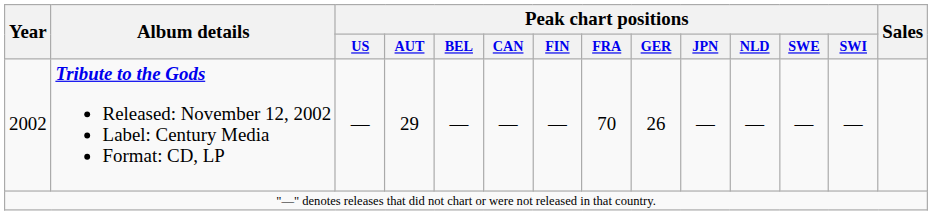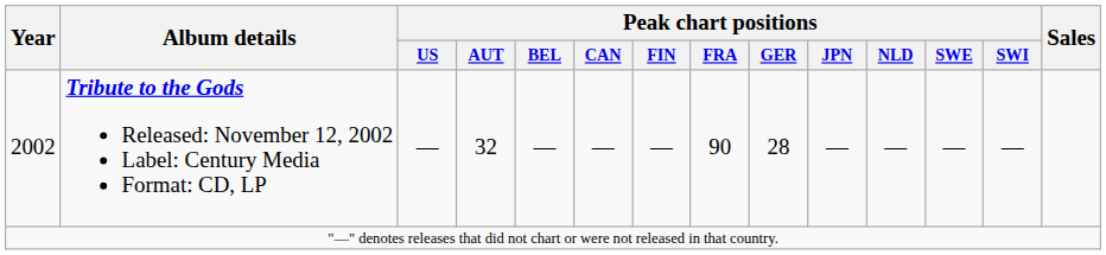 <table class="wikitable" border="1">
 <tr>
 <th rowspan="2">Year</th>
 <th rowspan="2">Album details</th>
 <th colspan="11">Peak chart positions</th>
 <th rowspan="2">Sales</th>
 </tr>
 <tr>
 <th style="width:3em;font-size:75%;"><a href='#'>US</a><br></th>
 <th style="width:3em;font-size:75%;"><a href='#'>AUT</a><br></th>
 <th style="width:3em;font-size:75%;"><a href='#'>BEL</a><br></th>
 <th style="width:3em;font-size:75%;"><a href='#'>CAN</a><br></th>
 <th style="width:3em;font-size:75%;"><a href='#'>FIN</a><br></th>
 <th style="width:3em;font-size:75%;"><a href='#'>FRA</a><br></th>
 <th style="width:3em;font-size:75%;"><a href='#'>GER</a><br></th>
 <th style="width:3em;font-size:75%;"><a href='#'>JPN</a><br></th>
 <th style="width:3em;font-size:75%;"><a href='#'>NLD</a><br></th>
 <th style="width:3em;font-size:75%;"><a href='#'>SWE</a><br></th>
 <th style="width:3em;font-size:75%;"><a href='#'>SWI</a><br></th>
 </tr>
 <tr>
 <td>2002</td>
 <td><strong><em><a href='#'>Tribute to the Gods</a></em></strong><br><ul><li>Released: November 12, 2002</li><li>Label: Century Media</li><li>Format: CD, LP</li></ul></td>
 <td align="center">—</td>
-<td align="center">29</td>
+<td align="center">32</td>
 <td align="center">—</td>
 <td align="center">—</td>
 <td align="center">—</td>
-<td align="center">70</td>
-<td align="center">26</td>
+<td align="center">90</td>
+<td align="center">28</td>
 <td align="center">—</td>
 <td align="center">—</td>
 <td align="center">—</td>
 <td align="center">—</td>
 <td></td>
 </tr>
 <tr>
 <td align="center" colspan="18" style="font-size: 8pt">"—" denotes releases that did not chart or were not released in that country.</td>
 </tr>
 </table>
